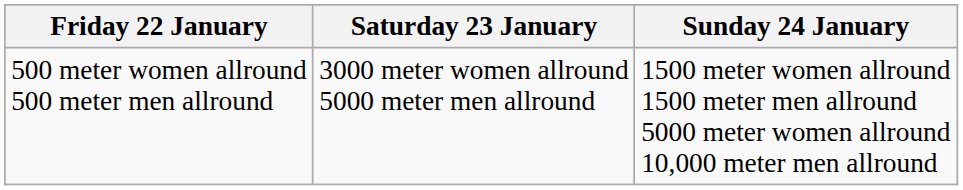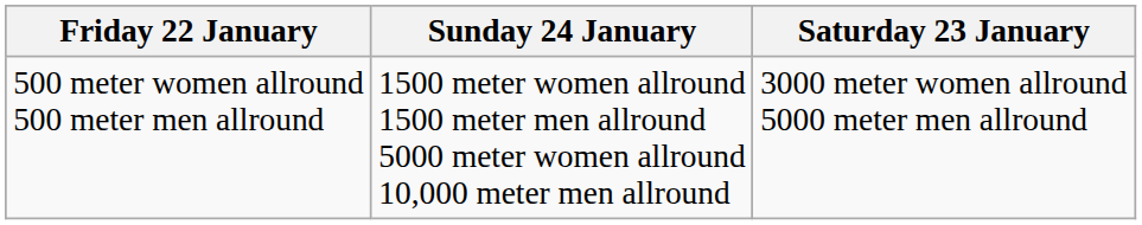 <table class="wikitable">
 <tr>
 <th>Friday 22 January</th>
+<th>Sunday 24 January</th>
 <th>Saturday 23 January</th>
-<th>Sunday 24 January</th>
 </tr>
 <tr>
 <td Valign=top>500 meter women allround <br> 500 meter men allround</td>
+<td Valign=top>1500 meter women allround <br> 1500 meter men allround <br> 5000 meter women allround <br>10,000 meter men allround</td>
 <td Valign=top>3000 meter women allround <br> 5000 meter men allround</td>
-<td Valign=top>1500 meter women allround <br> 1500 meter men allround <br> 5000 meter women allround <br>10,000 meter men allround</td>
 </tr>
 </table>
